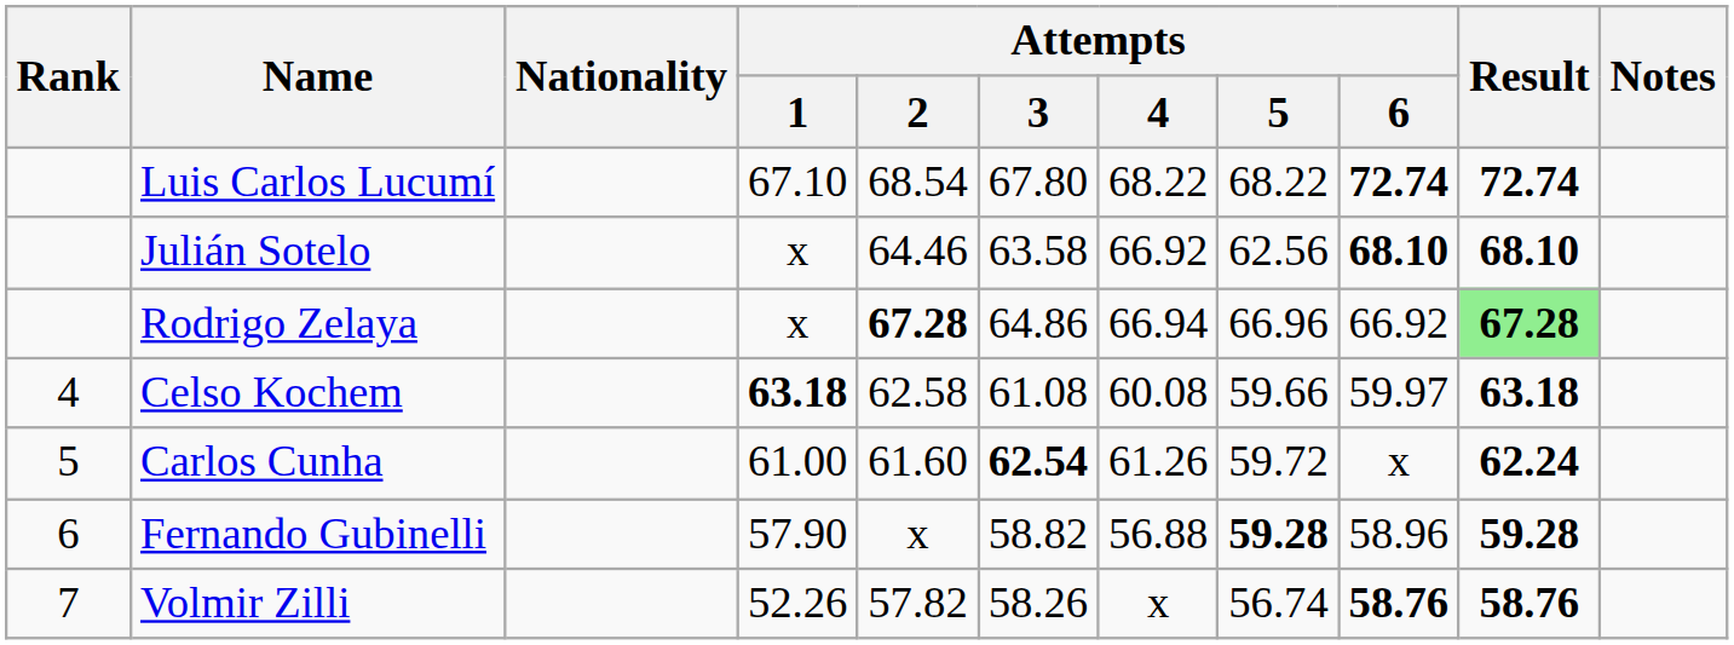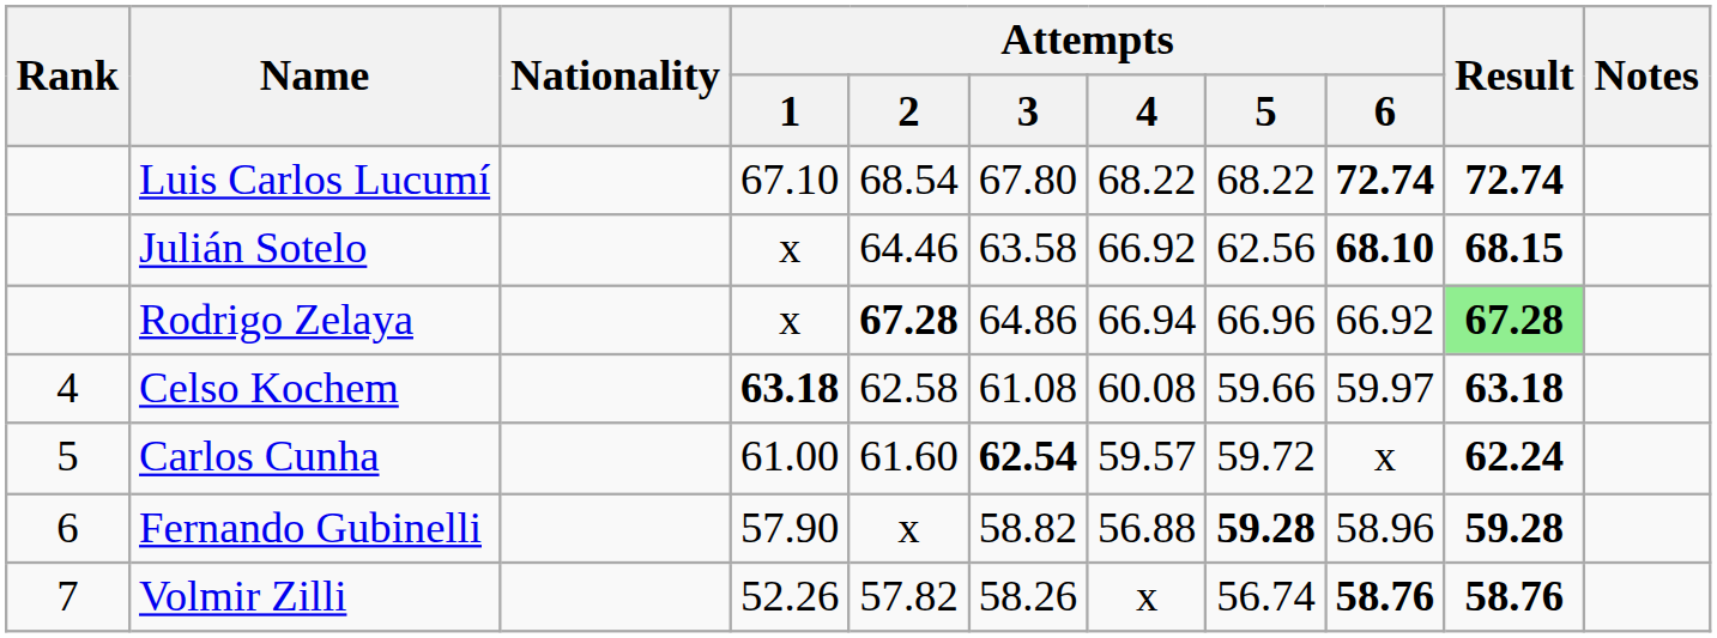 <table class="wikitable sortable" style="text-align:center">
 <tr>
 <th rowspan=2>Rank</th>
 <th rowspan=2>Name</th>
 <th rowspan=2>Nationality</th>
 <th colspan=6>Attempts</th>
 <th rowspan=2>Result</th>
 <th rowspan=2>Notes</th>
 </tr>
 <tr>
 <th>1</th>
 <th>2</th>
 <th>3</th>
 <th>4</th>
 <th>5</th>
 <th>6</th>
 </tr>
 <tr>
 <td align=center></td>
 <td align=left><a href='#'>Luis Carlos Lucumí</a></td>
 <td align=left></td>
 <td>67.10</td>
 <td>68.54</td>
 <td>67.80</td>
 <td>68.22</td>
 <td>68.22</td>
 <td><strong>72.74</strong></td>
 <td><strong>72.74</strong></td>
 <td></td>
 </tr>
 <tr>
 <td align=center></td>
 <td align=left><a href='#'>Julián Sotelo</a></td>
 <td align=left></td>
 <td>x</td>
 <td>64.46</td>
 <td>63.58</td>
 <td>66.92</td>
 <td>62.56</td>
 <td><strong>68.10</strong></td>
-<td><strong>68.10</strong></td>
+<td><strong>68.15</strong></td>
 <td></td>
 </tr>
 <tr>
 <td align=center></td>
 <td align=left><a href='#'>Rodrigo Zelaya</a></td>
 <td align=left></td>
 <td>x</td>
 <td><strong>67.28</strong></td>
 <td>64.86</td>
 <td>66.94</td>
 <td>66.96</td>
 <td>66.92</td>
 <td style="background: lightgreen;"><strong>67.28</strong></td>
 <td></td>
 </tr>
 <tr>
 <td align=center>4</td>
 <td align=left><a href='#'>Celso Kochem</a></td>
 <td align=left></td>
 <td><strong>63.18</strong></td>
 <td>62.58</td>
 <td>61.08</td>
 <td>60.08</td>
 <td>59.66</td>
 <td>59.97</td>
 <td><strong>63.18</strong></td>
 <td></td>
 </tr>
 <tr>
 <td align=center>5</td>
 <td align=left><a href='#'>Carlos Cunha</a></td>
 <td align=left></td>
 <td>61.00</td>
 <td>61.60</td>
 <td><strong>62.54</strong></td>
-<td>61.26</td>
+<td>59.57</td>
 <td>59.72</td>
 <td>x</td>
 <td><strong>62.24</strong></td>
 <td></td>
 </tr>
 <tr>
 <td align=center>6</td>
 <td align=left><a href='#'>Fernando Gubinelli</a></td>
 <td align=left></td>
 <td>57.90</td>
 <td>x</td>
 <td>58.82</td>
 <td>56.88</td>
 <td><strong>59.28</strong></td>
 <td>58.96</td>
 <td><strong>59.28</strong></td>
 <td></td>
 </tr>
 <tr>
 <td align=center>7</td>
 <td align=left><a href='#'>Volmir Zilli</a></td>
 <td align=left></td>
 <td>52.26</td>
 <td>57.82</td>
 <td>58.26</td>
 <td>x</td>
 <td>56.74</td>
 <td><strong>58.76</strong></td>
 <td><strong>58.76</strong></td>
 <td></td>
 </tr>
 </table>
